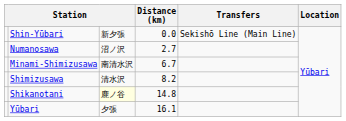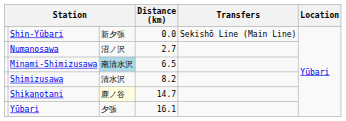 <table class="wikitable">
 <tr>
 <th colspan="3">Station</th>
 <th>Distance<br>(km)</th>
 <th>Transfers</th>
 <th>Location</th>
 </tr>
 <tr>
 <td></td>
 <td><a href='#'>Shin-Yūbari</a></td>
 <td>新夕張</td>
 <td style="text-align: right; ">0.0</td>
 <td> Sekishō Line (Main Line)</td>
 <td rowspan="6"><a href='#'>Yūbari</a></td>
 </tr>
 <tr>
 <td></td>
 <td><a href='#'>Numanosawa</a></td>
 <td>沼ノ沢</td>
 <td style="text-align: right; ">2.7</td>
 <td></td>
 </tr>
 <tr>
 <td></td>
 <td><a href='#'>Minami-Shimizusawa</a></td>
-<td>南清水沢</td>
-<td style="text-align: right; ">6.7</td>
+<td style="background: lightblue;">南清水沢</td>
+<td style="text-align: right; ">6.5</td>
 <td></td>
 </tr>
 <tr>
 <td></td>
 <td><a href='#'>Shimizusawa</a></td>
 <td>清水沢</td>
 <td style="text-align: right; ">8.2</td>
 <td></td>
 </tr>
 <tr>
 <td></td>
 <td><a href='#'>Shikanotani</a></td>
 <td style="background: lightyellow;">鹿ノ谷</td>
-<td style="text-align: right; ">14.8</td>
+<td style="text-align: right; ">14.7</td>
 <td></td>
 </tr>
 <tr>
 <td></td>
 <td><a href='#'>Yūbari</a></td>
 <td>夕張</td>
 <td style="text-align: right; ">16.1</td>
 <td></td>
 </tr>
 </table>
